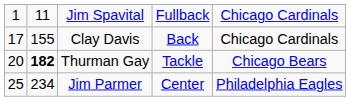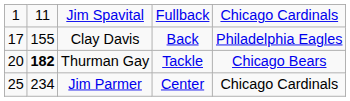 <table class="wikitable" style="text-align:center">
 <tr>
 <td>1</td>
 <td>11</td>
 <td><a href='#'>Jim Spavital</a></td>
 <td><a href='#'>Fullback</a></td>
 <td><a href='#'>Chicago Cardinals</a></td>
 </tr>
 <tr>
 <td>17</td>
 <td>155</td>
 <td>Clay Davis</td>
 <td><a href='#'>Back</a></td>
-<td>Chicago Cardinals</td>
+<td><a href='#'>Philadelphia Eagles</a></td>
 </tr>
 <tr>
 <td>20</td>
 <td><strong>182</strong></td>
 <td>Thurman Gay</td>
 <td><a href='#'>Tackle</a></td>
 <td><a href='#'>Chicago Bears</a></td>
 </tr>
 <tr>
 <td>25</td>
 <td>234</td>
 <td><a href='#'>Jim Parmer</a></td>
 <td><a href='#'>Center</a></td>
-<td><a href='#'>Philadelphia Eagles</a></td>
+<td>Chicago Cardinals</td>
 </tr>
 </table>
